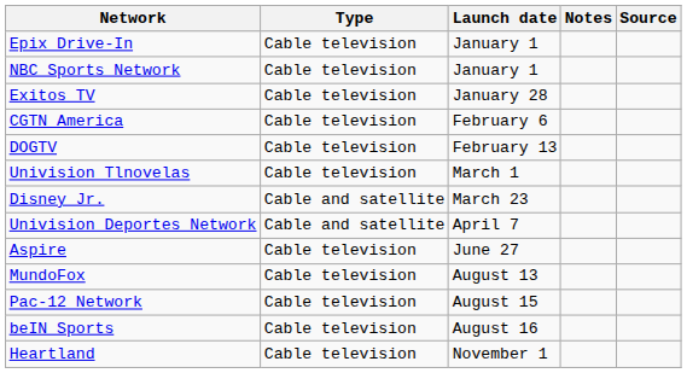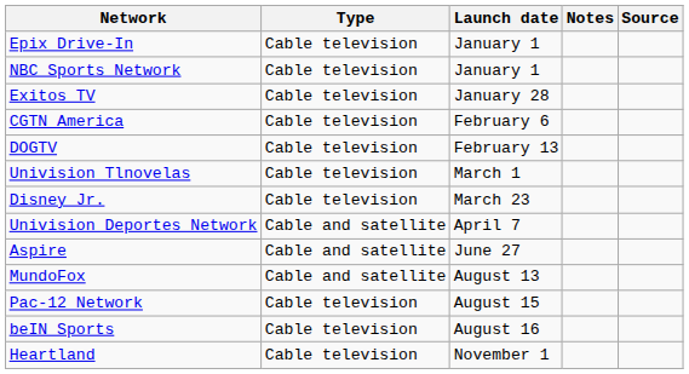 <table class="wikitable sortable">
 <tr>
 <th>Network</th>
 <th>Type</th>
 <th>Launch date</th>
 <th>Notes</th>
 <th>Source</th>
 </tr>
 <tr>
 <td><a href='#'>Epix Drive-In</a></td>
 <td>Cable television</td>
 <td>January 1</td>
 <td></td>
 <td></td>
 </tr>
 <tr>
 <td><a href='#'>NBC Sports Network</a></td>
 <td>Cable television</td>
 <td>January 1</td>
 <td></td>
 </tr>
 <tr>
 <td><a href='#'>Exitos TV</a></td>
 <td>Cable television</td>
 <td>January 28</td>
 <td></td>
 <td></td>
 </tr>
 <tr>
 <td><a href='#'>CGTN America</a></td>
 <td>Cable television</td>
 <td>February 6</td>
 <td></td>
 <td></td>
 </tr>
 <tr>
 <td><a href='#'>DOGTV</a></td>
 <td>Cable television</td>
 <td>February 13</td>
 <td></td>
 <td></td>
 </tr>
 <tr>
 <td><a href='#'>Univision Tlnovelas</a></td>
 <td>Cable television</td>
 <td>March 1</td>
 <td></td>
 <td></td>
 </tr>
 <tr>
 <td><a href='#'>Disney Jr.</a></td>
-<td>Cable and satellite</td>
+<td>Cable television</td>
 <td>March 23</td>
 <td></td>
 <td></td>
 </tr>
 <tr>
 <td><a href='#'>Univision Deportes Network</a></td>
 <td>Cable and satellite</td>
 <td>April 7</td>
 <td></td>
 <td></td>
 </tr>
 <tr>
 <td><a href='#'>Aspire</a></td>
-<td>Cable television</td>
+<td>Cable and satellite</td>
 <td>June 27</td>
 <td></td>
 <td></td>
 </tr>
 <tr>
 <td><a href='#'>MundoFox</a></td>
-<td>Cable television</td>
+<td>Cable and satellite</td>
 <td>August 13</td>
 <td></td>
 <td></td>
 </tr>
 <tr>
 <td><a href='#'>Pac-12 Network</a></td>
 <td>Cable television</td>
 <td>August 15</td>
 <td></td>
 <td></td>
 </tr>
 <tr>
 <td><a href='#'>beIN Sports</a></td>
 <td>Cable television</td>
 <td>August 16</td>
 <td></td>
 <td></td>
 </tr>
 <tr>
 <td><a href='#'>Heartland</a></td>
 <td>Cable television</td>
 <td>November 1</td>
 <td></td>
 <td></td>
 </tr>
 </table>
